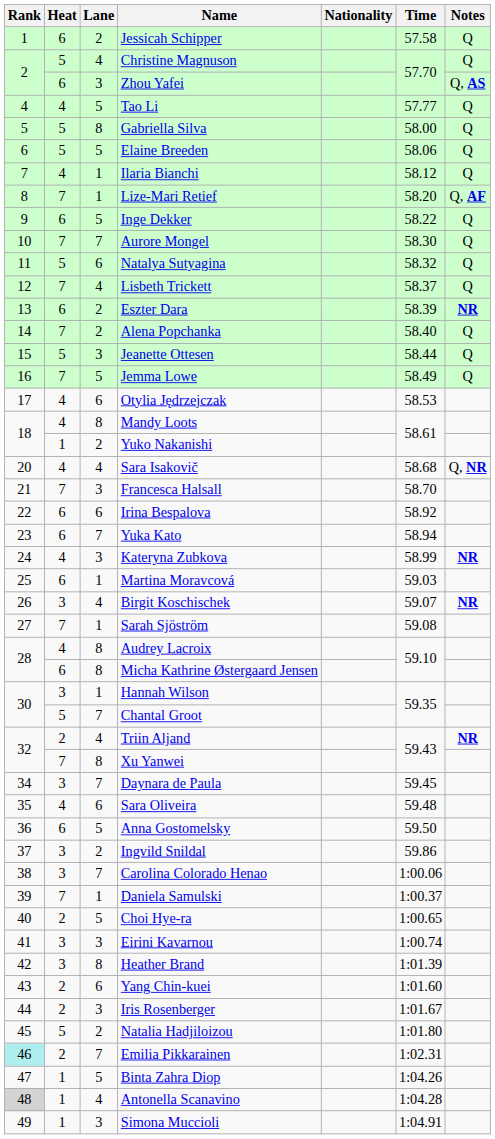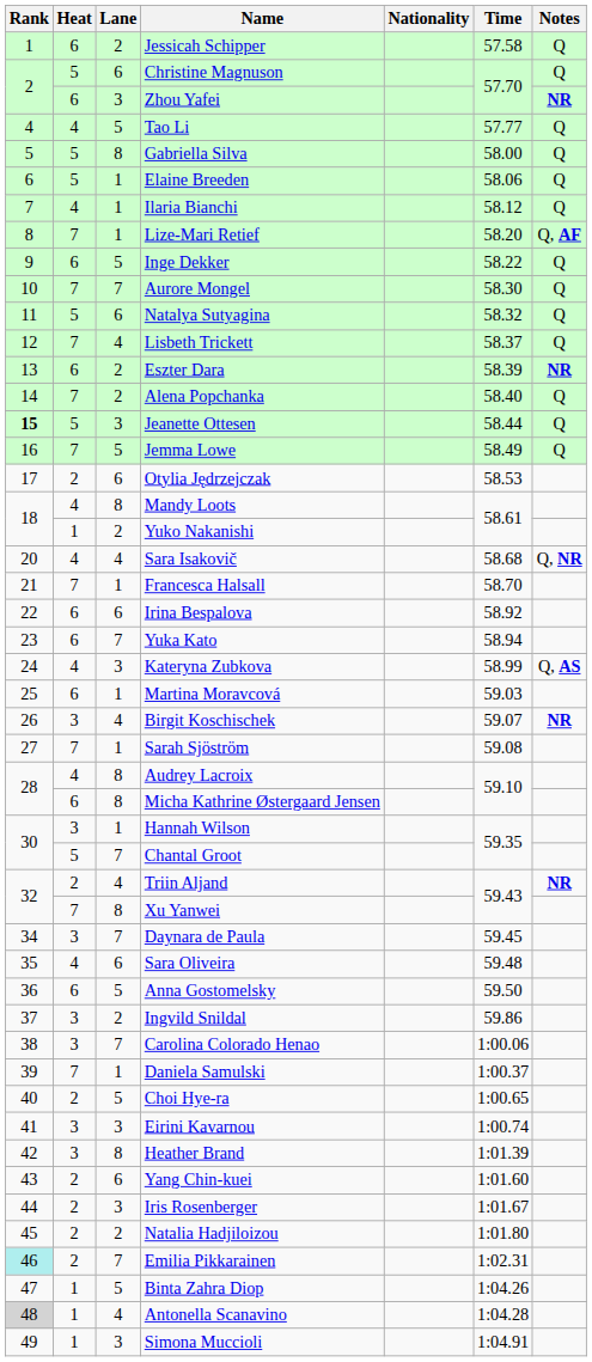 <table class="wikitable sortable" style="text-align:center">
 <tr>
 <th>Rank</th>
 <th>Heat</th>
 <th>Lane</th>
 <th>Name</th>
 <th>Nationality</th>
 <th>Time</th>
 <th>Notes</th>
 </tr>
 <tr bgcolor=ccffcc>
 <td>1</td>
 <td>6</td>
 <td>2</td>
 <td align=left><a href='#'>Jessicah Schipper</a></td>
 <td align=left></td>
 <td>57.58</td>
 <td>Q</td>
 </tr>
 <tr bgcolor=ccffcc>
 <td rowspan=2>2</td>
 <td>5</td>
-<td>4</td>
+<td>6</td>
 <td align=left><a href='#'>Christine Magnuson</a></td>
 <td align=left></td>
 <td rowspan=2>57.70</td>
 <td>Q</td>
 </tr>
 <tr bgcolor=ccffcc>
 <td>6</td>
 <td>3</td>
 <td align=left><a href='#'>Zhou Yafei</a></td>
 <td align=left></td>
-<td>Q, <strong><a href='#'>AS</a></strong></td>
+<td><strong><a href='#'>NR</a></strong></td>
 </tr>
 <tr bgcolor=ccffcc>
 <td>4</td>
 <td>4</td>
 <td>5</td>
 <td align=left><a href='#'>Tao Li</a></td>
 <td align=left></td>
 <td>57.77</td>
 <td>Q</td>
 </tr>
 <tr bgcolor=ccffcc>
 <td>5</td>
 <td>5</td>
 <td>8</td>
 <td align=left><a href='#'>Gabriella Silva</a></td>
 <td align=left></td>
 <td>58.00</td>
 <td>Q</td>
 </tr>
 <tr bgcolor=ccffcc>
 <td>6</td>
 <td>5</td>
-<td>5</td>
+<td>1</td>
 <td align=left><a href='#'>Elaine Breeden</a></td>
 <td align=left></td>
 <td>58.06</td>
 <td>Q</td>
 </tr>
 <tr bgcolor=ccffcc>
 <td>7</td>
 <td>4</td>
 <td>1</td>
 <td align=left><a href='#'>Ilaria Bianchi</a></td>
 <td align=left></td>
 <td>58.12</td>
 <td>Q</td>
 </tr>
 <tr bgcolor=ccffcc>
 <td>8</td>
 <td>7</td>
 <td>1</td>
 <td align=left><a href='#'>Lize-Mari Retief</a></td>
 <td align=left></td>
 <td>58.20</td>
 <td>Q, <strong><a href='#'>AF</a></strong></td>
 </tr>
 <tr bgcolor=ccffcc>
 <td>9</td>
 <td>6</td>
 <td>5</td>
 <td align=left><a href='#'>Inge Dekker</a></td>
 <td align=left></td>
 <td>58.22</td>
 <td>Q</td>
 </tr>
 <tr bgcolor=ccffcc>
 <td>10</td>
 <td>7</td>
 <td>7</td>
 <td align=left><a href='#'>Aurore Mongel</a></td>
 <td align=left></td>
 <td>58.30</td>
 <td>Q</td>
 </tr>
 <tr bgcolor=ccffcc>
 <td>11</td>
 <td>5</td>
 <td>6</td>
 <td align=left><a href='#'>Natalya Sutyagina</a></td>
 <td align=left></td>
 <td>58.32</td>
 <td>Q</td>
 </tr>
 <tr bgcolor=ccffcc>
 <td>12</td>
 <td>7</td>
 <td>4</td>
 <td align=left><a href='#'>Lisbeth Trickett</a></td>
 <td align=left></td>
 <td>58.37</td>
 <td>Q</td>
 </tr>
 <tr bgcolor=ccffcc>
 <td>13</td>
 <td>6</td>
 <td>2</td>
 <td align=left><a href='#'>Eszter Dara</a></td>
 <td align=left></td>
 <td>58.39</td>
 <td><strong><a href='#'>NR</a></strong></td>
 </tr>
 <tr bgcolor=ccffcc>
 <td>14</td>
 <td>7</td>
 <td>2</td>
 <td align=left><a href='#'>Alena Popchanka</a></td>
 <td align=left></td>
 <td>58.40</td>
 <td>Q</td>
 </tr>
 <tr bgcolor=ccffcc>
-<td>15</td>
+<td><strong>15</strong></td>
 <td>5</td>
 <td>3</td>
 <td align=left><a href='#'>Jeanette Ottesen</a></td>
 <td align=left></td>
 <td>58.44</td>
 <td>Q</td>
 </tr>
 <tr bgcolor=ccffcc>
 <td>16</td>
 <td>7</td>
 <td>5</td>
 <td align=left><a href='#'>Jemma Lowe</a></td>
 <td align=left></td>
 <td>58.49</td>
 <td>Q</td>
 </tr>
 <tr>
 <td>17</td>
-<td>4</td>
+<td>2</td>
 <td>6</td>
 <td align=left><a href='#'>Otylia Jędrzejczak</a></td>
 <td align=left></td>
 <td>58.53</td>
 <td></td>
 </tr>
 <tr>
 <td rowspan=2>18</td>
 <td>4</td>
 <td>8</td>
 <td align=left><a href='#'>Mandy Loots</a></td>
 <td align=left></td>
 <td rowspan=2>58.61</td>
 <td></td>
 </tr>
 <tr>
 <td>1</td>
 <td>2</td>
 <td align=left><a href='#'>Yuko Nakanishi</a></td>
 <td align=left></td>
 <td></td>
 </tr>
 <tr>
 <td>20</td>
 <td>4</td>
 <td>4</td>
 <td align=left><a href='#'>Sara Isakovič</a></td>
 <td align=left></td>
 <td>58.68</td>
 <td>Q, <strong><a href='#'>NR</a></strong></td>
 </tr>
 <tr>
 <td>21</td>
 <td>7</td>
-<td>3</td>
+<td>1</td>
 <td align=left><a href='#'>Francesca Halsall</a></td>
 <td align=left></td>
 <td>58.70</td>
 <td></td>
 </tr>
 <tr>
 <td>22</td>
 <td>6</td>
 <td>6</td>
 <td align=left><a href='#'>Irina Bespalova</a></td>
 <td align=left></td>
 <td>58.92</td>
 <td></td>
 </tr>
 <tr>
 <td>23</td>
 <td>6</td>
 <td>7</td>
 <td align=left><a href='#'>Yuka Kato</a></td>
 <td align=left></td>
 <td>58.94</td>
 <td></td>
 </tr>
 <tr>
 <td>24</td>
 <td>4</td>
 <td>3</td>
 <td align=left><a href='#'>Kateryna Zubkova</a></td>
 <td align=left></td>
 <td>58.99</td>
-<td><strong><a href='#'>NR</a></strong></td>
+<td>Q, <strong><a href='#'>AS</a></strong></td>
 </tr>
 <tr>
 <td>25</td>
 <td>6</td>
 <td>1</td>
 <td align=left><a href='#'>Martina Moravcová</a></td>
 <td align=left></td>
 <td>59.03</td>
 <td></td>
 </tr>
 <tr>
 <td>26</td>
 <td>3</td>
 <td>4</td>
 <td align=left><a href='#'>Birgit Koschischek</a></td>
 <td align=left></td>
 <td>59.07</td>
 <td><strong><a href='#'>NR</a></strong></td>
 </tr>
 <tr>
 <td>27</td>
 <td>7</td>
 <td>1</td>
 <td align=left><a href='#'>Sarah Sjöström</a></td>
 <td align=left></td>
 <td>59.08</td>
 <td></td>
 </tr>
 <tr>
 <td rowspan=2>28</td>
 <td>4</td>
 <td>8</td>
 <td align=left><a href='#'>Audrey Lacroix</a></td>
 <td align=left></td>
 <td rowspan=2>59.10</td>
 <td></td>
 </tr>
 <tr>
 <td>6</td>
 <td>8</td>
 <td align=left><a href='#'>Micha Kathrine Østergaard Jensen</a></td>
 <td align=left></td>
 <td></td>
 </tr>
 <tr>
 <td rowspan=2>30</td>
 <td>3</td>
 <td>1</td>
 <td align=left><a href='#'>Hannah Wilson</a></td>
 <td align=left></td>
 <td rowspan=2>59.35</td>
 <td></td>
 </tr>
 <tr>
 <td>5</td>
 <td>7</td>
 <td align=left><a href='#'>Chantal Groot</a></td>
 <td align=left></td>
 <td></td>
 </tr>
 <tr>
 <td rowspan=2>32</td>
 <td>2</td>
 <td>4</td>
 <td align=left><a href='#'>Triin Aljand</a></td>
 <td align=left></td>
 <td rowspan=2>59.43</td>
 <td><strong><a href='#'>NR</a></strong></td>
 </tr>
 <tr>
 <td>7</td>
 <td>8</td>
 <td align=left><a href='#'>Xu Yanwei</a></td>
 <td align=left></td>
 <td></td>
 </tr>
 <tr>
 <td>34</td>
 <td>3</td>
 <td>7</td>
 <td align=left><a href='#'>Daynara de Paula</a></td>
 <td align=left></td>
 <td>59.45</td>
 <td></td>
 </tr>
 <tr>
 <td>35</td>
 <td>4</td>
 <td>6</td>
 <td align=left><a href='#'>Sara Oliveira</a></td>
 <td align=left></td>
 <td>59.48</td>
 <td></td>
 </tr>
 <tr>
 <td>36</td>
 <td>6</td>
 <td>5</td>
 <td align=left><a href='#'>Anna Gostomelsky</a></td>
 <td align=left></td>
 <td>59.50</td>
 <td></td>
 </tr>
 <tr>
 <td>37</td>
 <td>3</td>
 <td>2</td>
 <td align=left><a href='#'>Ingvild Snildal</a></td>
 <td align=left></td>
 <td>59.86</td>
 <td></td>
 </tr>
 <tr>
 <td>38</td>
 <td>3</td>
 <td>7</td>
 <td align=left><a href='#'>Carolina Colorado Henao</a></td>
 <td align=left></td>
 <td>1:00.06</td>
 <td></td>
 </tr>
 <tr>
 <td>39</td>
 <td>7</td>
 <td>1</td>
 <td align=left><a href='#'>Daniela Samulski</a></td>
 <td align=left></td>
 <td>1:00.37</td>
 <td></td>
 </tr>
 <tr>
 <td>40</td>
 <td>2</td>
 <td>5</td>
 <td align=left><a href='#'>Choi Hye-ra</a></td>
 <td align=left></td>
 <td>1:00.65</td>
 <td></td>
 </tr>
 <tr>
 <td>41</td>
 <td>3</td>
 <td>3</td>
 <td align=left><a href='#'>Eirini Kavarnou</a></td>
 <td align=left></td>
 <td>1:00.74</td>
 <td></td>
 </tr>
 <tr>
 <td>42</td>
 <td>3</td>
 <td>8</td>
 <td align=left><a href='#'>Heather Brand</a></td>
 <td align=left></td>
 <td>1:01.39</td>
 <td></td>
 </tr>
 <tr>
 <td>43</td>
 <td>2</td>
 <td>6</td>
 <td align=left><a href='#'>Yang Chin-kuei</a></td>
 <td align=left></td>
 <td>1:01.60</td>
 <td></td>
 </tr>
 <tr>
 <td>44</td>
 <td>2</td>
 <td>3</td>
 <td align=left><a href='#'>Iris Rosenberger</a></td>
 <td align=left></td>
 <td>1:01.67</td>
 <td></td>
 </tr>
 <tr>
 <td>45</td>
-<td>5</td>
+<td>2</td>
 <td>2</td>
 <td align=left><a href='#'>Natalia Hadjiloizou</a></td>
 <td align=left></td>
 <td>1:01.80</td>
 <td></td>
 </tr>
 <tr>
 <td style="background: paleturquoise;">46</td>
 <td>2</td>
 <td>7</td>
 <td align=left><a href='#'>Emilia Pikkarainen</a></td>
 <td align=left></td>
 <td>1:02.31</td>
 <td></td>
 </tr>
 <tr>
 <td>47</td>
 <td>1</td>
 <td>5</td>
 <td align=left><a href='#'>Binta Zahra Diop</a></td>
 <td align=left></td>
 <td>1:04.26</td>
 <td></td>
 </tr>
 <tr>
 <td style="background: lightgrey;">48</td>
 <td>1</td>
 <td>4</td>
 <td align=left><a href='#'>Antonella Scanavino</a></td>
 <td align=left></td>
 <td>1:04.28</td>
 <td></td>
 </tr>
 <tr>
 <td>49</td>
 <td>1</td>
 <td>3</td>
 <td align=left><a href='#'>Simona Muccioli</a></td>
 <td align=left></td>
 <td>1:04.91</td>
 <td></td>
 </tr>
 </table>
